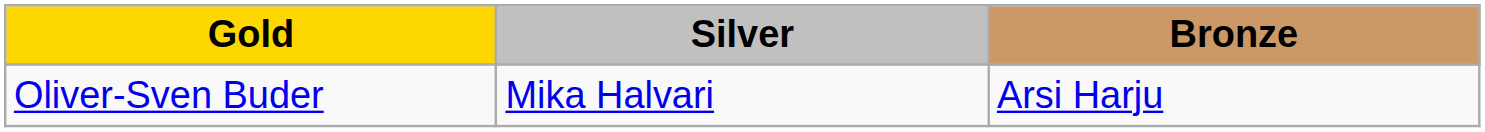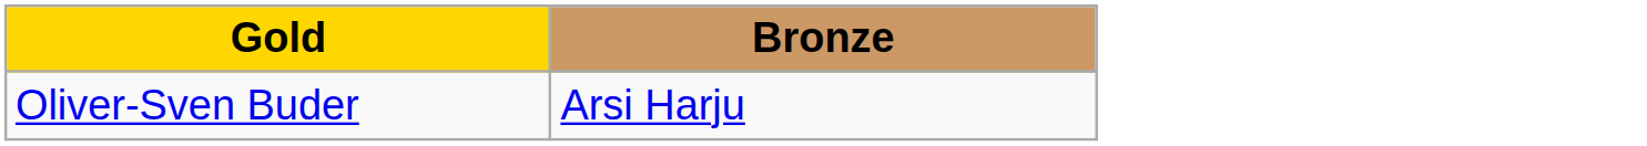 <table class="wikitable" style="text-align:left">
 <tr align="center">
 <td width=200 bgcolor=gold><strong>Gold</strong></td>
-<td width=200 bgcolor=silver><strong>Silver</strong></td>
 <td width=200 bgcolor=CC9966><strong>Bronze</strong></td>
 </tr>
 <tr>
 <td><a href='#'>Oliver-Sven Buder</a><br><em></em></td>
-<td><a href='#'>Mika Halvari</a><br><em></em></td>
 <td><a href='#'>Arsi Harju</a><br><em></em></td>
 </tr>
 </table>
